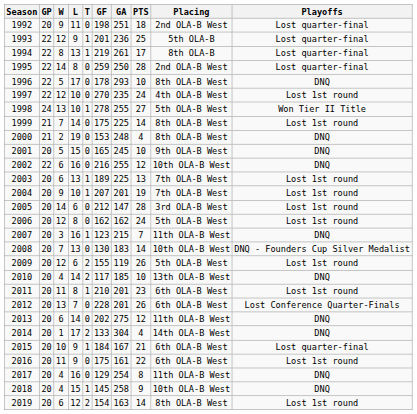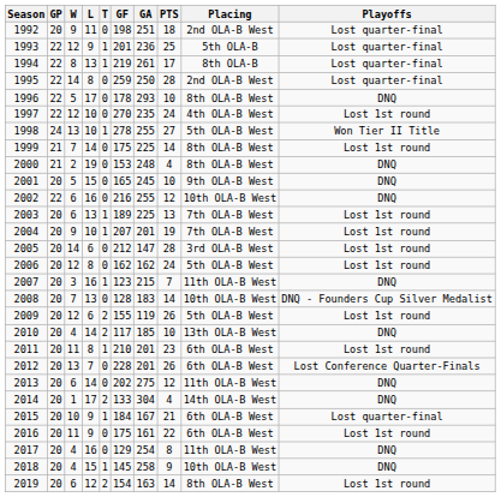 <table class="wikitable" style="text-align:center">
 <tr>
 <th>Season</th>
 <th>GP</th>
 <th>W</th>
 <th>L</th>
 <th>T</th>
 <th>GF</th>
 <th>GA</th>
 <th>PTS</th>
 <th>Placing</th>
 <th>Playoffs</th>
 </tr>
 <tr>
 <td>1992</td>
 <td>20</td>
 <td>9</td>
 <td>11</td>
 <td>0</td>
 <td>198</td>
 <td>251</td>
 <td>18</td>
 <td>2nd OLA-B West</td>
 <td>Lost quarter-final</td>
 </tr>
 <tr>
 <td>1993</td>
 <td>22</td>
 <td>12</td>
 <td>9</td>
 <td>1</td>
 <td>201</td>
 <td>236</td>
 <td>25</td>
 <td>5th OLA-B</td>
 <td>Lost quarter-final</td>
 </tr>
 <tr>
 <td>1994</td>
 <td>22</td>
 <td>8</td>
 <td>13</td>
 <td>1</td>
 <td>219</td>
 <td>261</td>
 <td>17</td>
 <td>8th OLA-B</td>
 <td>Lost quarter-final</td>
 </tr>
 <tr>
 <td>1995</td>
 <td>22</td>
 <td>14</td>
 <td>8</td>
 <td>0</td>
 <td>259</td>
 <td>250</td>
 <td>28</td>
 <td>2nd OLA-B West</td>
 <td>Lost quarter-final</td>
 </tr>
 <tr>
 <td>1996</td>
 <td>22</td>
 <td>5</td>
 <td>17</td>
 <td>0</td>
 <td>178</td>
 <td>293</td>
 <td>10</td>
 <td>8th OLA-B West</td>
 <td>DNQ</td>
 </tr>
 <tr>
 <td>1997</td>
 <td>22</td>
 <td>12</td>
 <td>10</td>
 <td>0</td>
 <td>270</td>
 <td>235</td>
 <td>24</td>
 <td>4th OLA-B West</td>
 <td>Lost 1st round</td>
 </tr>
 <tr>
 <td>1998</td>
 <td>24</td>
 <td>13</td>
 <td>10</td>
 <td>1</td>
 <td>278</td>
 <td>255</td>
 <td>27</td>
 <td>5th OLA-B West</td>
 <td>Won Tier II Title</td>
 </tr>
 <tr>
 <td>1999</td>
 <td>21</td>
 <td>7</td>
 <td>14</td>
 <td>0</td>
 <td>175</td>
 <td>225</td>
 <td>14</td>
 <td>8th OLA-B West</td>
 <td>Lost 1st round</td>
 </tr>
 <tr>
 <td>2000</td>
 <td>21</td>
 <td>2</td>
 <td>19</td>
 <td>0</td>
 <td>153</td>
 <td>248</td>
 <td>4</td>
 <td>8th OLA-B West</td>
 <td>DNQ</td>
 </tr>
 <tr>
 <td>2001</td>
 <td>20</td>
 <td>5</td>
 <td>15</td>
 <td>0</td>
 <td>165</td>
 <td>245</td>
 <td>10</td>
 <td>9th OLA-B West</td>
 <td>DNQ</td>
 </tr>
 <tr>
 <td>2002</td>
 <td>22</td>
 <td>6</td>
 <td>16</td>
 <td>0</td>
 <td>216</td>
 <td>255</td>
 <td>12</td>
 <td>10th OLA-B West</td>
 <td>DNQ</td>
 </tr>
 <tr>
 <td>2003</td>
 <td>20</td>
 <td>6</td>
 <td>13</td>
 <td>1</td>
 <td>189</td>
 <td>225</td>
 <td>13</td>
 <td>7th OLA-B West</td>
 <td>Lost 1st round</td>
 </tr>
 <tr>
 <td>2004</td>
 <td>20</td>
 <td>9</td>
 <td>10</td>
 <td>1</td>
 <td>207</td>
 <td>201</td>
 <td>19</td>
 <td>7th OLA-B West</td>
 <td>Lost 1st round</td>
 </tr>
 <tr>
 <td>2005</td>
 <td>20</td>
 <td>14</td>
 <td>6</td>
 <td>0</td>
 <td>212</td>
 <td>147</td>
 <td>28</td>
 <td>3rd OLA-B West</td>
 <td>Lost 1st round</td>
 </tr>
 <tr>
 <td>2006</td>
 <td>20</td>
 <td>12</td>
 <td>8</td>
 <td>0</td>
 <td>162</td>
 <td>162</td>
 <td>24</td>
 <td>5th OLA-B West</td>
 <td>Lost 1st round</td>
 </tr>
 <tr>
 <td>2007</td>
 <td>20</td>
 <td>3</td>
 <td>16</td>
 <td>1</td>
 <td>123</td>
 <td>215</td>
 <td>7</td>
 <td>11th OLA-B West</td>
 <td>DNQ</td>
 </tr>
 <tr>
 <td>2008</td>
 <td>20</td>
 <td>7</td>
 <td>13</td>
 <td>0</td>
-<td>130</td>
+<td>128</td>
 <td>183</td>
 <td>14</td>
 <td>10th OLA-B West</td>
 <td>DNQ - Founders Cup Silver Medalist</td>
 </tr>
 <tr>
 <td>2009</td>
 <td>20</td>
 <td>12</td>
 <td>6</td>
 <td>2</td>
 <td>155</td>
 <td>119</td>
 <td>26</td>
 <td>5th OLA-B West</td>
 <td>Lost 1st round</td>
 </tr>
 <tr>
 <td>2010</td>
 <td>20</td>
 <td>4</td>
 <td>14</td>
 <td>2</td>
 <td>117</td>
 <td>185</td>
 <td>10</td>
 <td>13th OLA-B West</td>
 <td>DNQ</td>
 </tr>
 <tr>
 <td>2011</td>
 <td>20</td>
 <td>11</td>
 <td>8</td>
 <td>1</td>
 <td>210</td>
 <td>201</td>
 <td>23</td>
 <td>6th OLA-B West</td>
 <td>Lost 1st round</td>
 </tr>
 <tr>
 <td>2012</td>
 <td>20</td>
 <td>13</td>
 <td>7</td>
 <td>0</td>
 <td>228</td>
 <td>201</td>
 <td>26</td>
 <td>6th OLA-B West</td>
 <td>Lost Conference Quarter-Finals</td>
 </tr>
 <tr>
 <td>2013</td>
 <td>20</td>
 <td>6</td>
 <td>14</td>
 <td>0</td>
 <td>202</td>
 <td>275</td>
 <td>12</td>
 <td>11th OLA-B West</td>
 <td>DNQ</td>
 </tr>
 <tr>
 <td>2014</td>
 <td>20</td>
 <td>1</td>
 <td>17</td>
 <td>2</td>
 <td>133</td>
 <td>304</td>
 <td>4</td>
 <td>14th OLA-B West</td>
 <td>DNQ</td>
 </tr>
 <tr>
 <td>2015</td>
 <td>20</td>
 <td>10</td>
 <td>9</td>
 <td>1</td>
 <td>184</td>
 <td>167</td>
 <td>21</td>
 <td>6th OLA-B West</td>
 <td>Lost quarter-final</td>
 </tr>
 <tr>
 <td>2016</td>
 <td>20</td>
 <td>11</td>
 <td>9</td>
 <td>0</td>
 <td>175</td>
 <td>161</td>
 <td>22</td>
 <td>6th OLA-B West</td>
 <td>Lost 1st round</td>
 </tr>
 <tr>
 <td>2017</td>
 <td>20</td>
 <td>4</td>
 <td>16</td>
 <td>0</td>
 <td>129</td>
 <td>254</td>
 <td>8</td>
 <td>11th OLA-B West</td>
 <td>DNQ</td>
 </tr>
 <tr>
 <td>2018</td>
 <td>20</td>
 <td>4</td>
 <td>15</td>
 <td>1</td>
 <td>145</td>
 <td>258</td>
 <td>9</td>
 <td>10th OLA-B West</td>
 <td>DNQ</td>
 </tr>
 <tr>
 <td>2019</td>
 <td>20</td>
 <td>6</td>
 <td>12</td>
 <td>2</td>
 <td>154</td>
 <td>163</td>
 <td>14</td>
 <td>8th OLA-B West</td>
 <td>Lost 1st round</td>
 </tr>
 </table>
